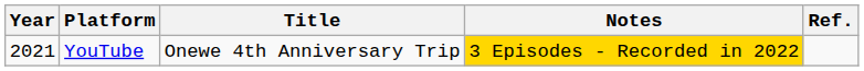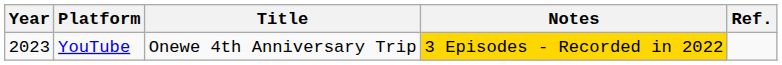 <table class="wikitable">
 <tr>
 <th>Year</th>
 <th>Platform</th>
 <th>Title</th>
 <th>Notes</th>
 <th>Ref.</th>
 </tr>
 <tr>
-<td>2021</td>
+<td>2023</td>
 <td><a href='#'>YouTube</a></td>
 <td>Onewe 4th Anniversary Trip</td>
 <td style="background: gold;">3 Episodes - Recorded in 2022</td>
 <td></td>
 </tr>
 </table>
